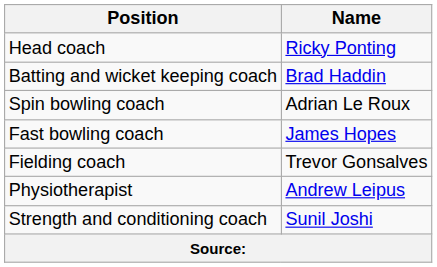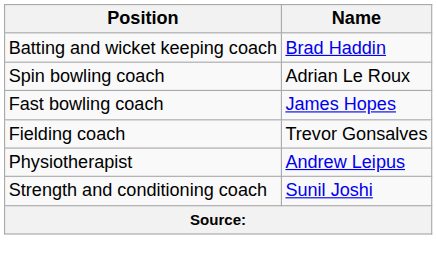 <table class="wikitable">
 <tr>
 <th style="background:; color:; text-align:center;">Position</th>
 <th style="background:; color:; text-align:center;">Name</th>
-</tr>
-<tr>
-<td>Head coach</td>
-<td><a href='#'>Ricky Ponting</a></td>
 </tr>
 <tr>
 <td>Batting and wicket keeping coach</td>
 <td><a href='#'>Brad Haddin</a></td>
 </tr>
 <tr>
 <td>Spin bowling coach</td>
 <td>Adrian Le Roux</td>
 </tr>
 <tr>
 <td>Fast bowling coach</td>
 <td><a href='#'>James Hopes</a></td>
 </tr>
 <tr>
 <td>Fielding coach</td>
 <td>Trevor Gonsalves</td>
 </tr>
 <tr>
 <td>Physiotherapist</td>
 <td><a href='#'>Andrew Leipus</a></td>
 </tr>
 <tr>
 <td>Strength and conditioning coach</td>
 <td><a href='#'>Sunil Joshi</a></td>
 </tr>
 <tr>
 <th colspan="2" style="text-align:center;"><small>Source: </small></th>
 </tr>
 </table>
